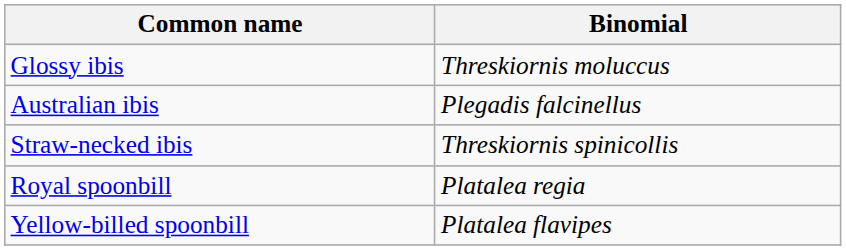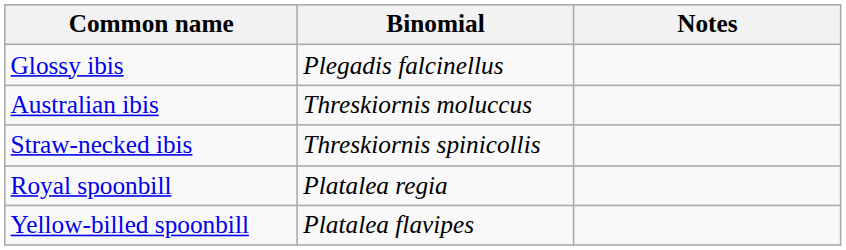 <table style="width:60%;" class="wikitable">
 <tr>
 <th width=35%>Common name</th>
 <th width=33%>Binomial</th>
+<th width=32%>Notes</th>
 </tr>
 <tr>
 <td><a href='#'>Glossy ibis</a></td>
-<td><em>Threskiornis moluccus</em></td>
+<td><em>Plegadis falcinellus</em></td>
+<td></td>
 </tr>
 <tr>
 <td><a href='#'>Australian ibis</a></td>
-<td><em>Plegadis falcinellus</em></td>
+<td><em>Threskiornis moluccus</em></td>
+<td></td>
 </tr>
 <tr>
 <td><a href='#'>Straw-necked ibis</a></td>
 <td><em>Threskiornis spinicollis</em></td>
+<td></td>
 </tr>
 <tr>
 <td><a href='#'>Royal spoonbill</a></td>
 <td><em>Platalea regia</em></td>
+<td></td>
 </tr>
 <tr>
 <td><a href='#'>Yellow-billed spoonbill</a></td>
 <td><em>Platalea flavipes</em></td>
+<td></td>
 </tr>
 </table>
